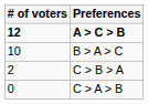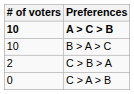 <table class="wikitable">
 <tr>
 <th># of voters</th>
 <th>Preferences</th>
 </tr>
 <tr>
-<td><strong>12</strong></td>
+<td><strong>10</strong></td>
 <td><strong>A > C > B</strong></td>
 </tr>
 <tr>
 <td>10</td>
 <td>B > A > C</td>
 </tr>
 <tr>
 <td>2</td>
 <td>C > B > A</td>
 </tr>
 <tr>
 <td>0</td>
 <td>C > A > B</td>
 </tr>
 </table>
